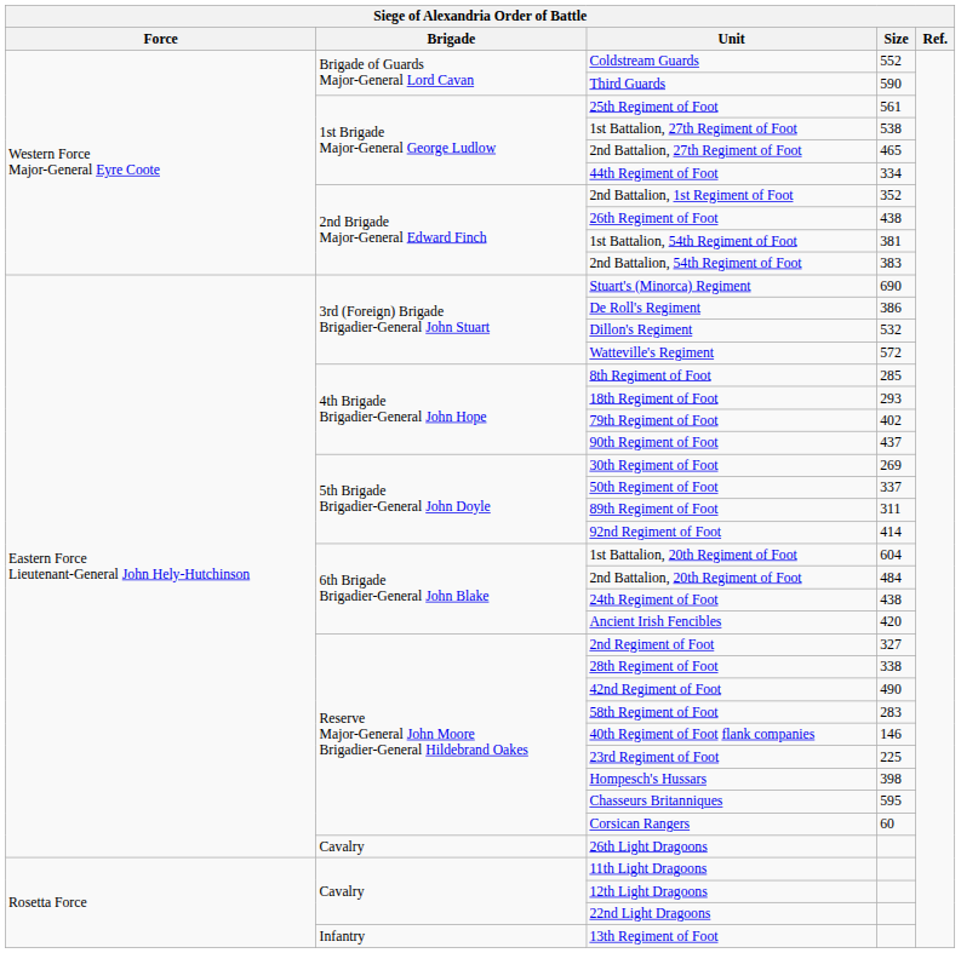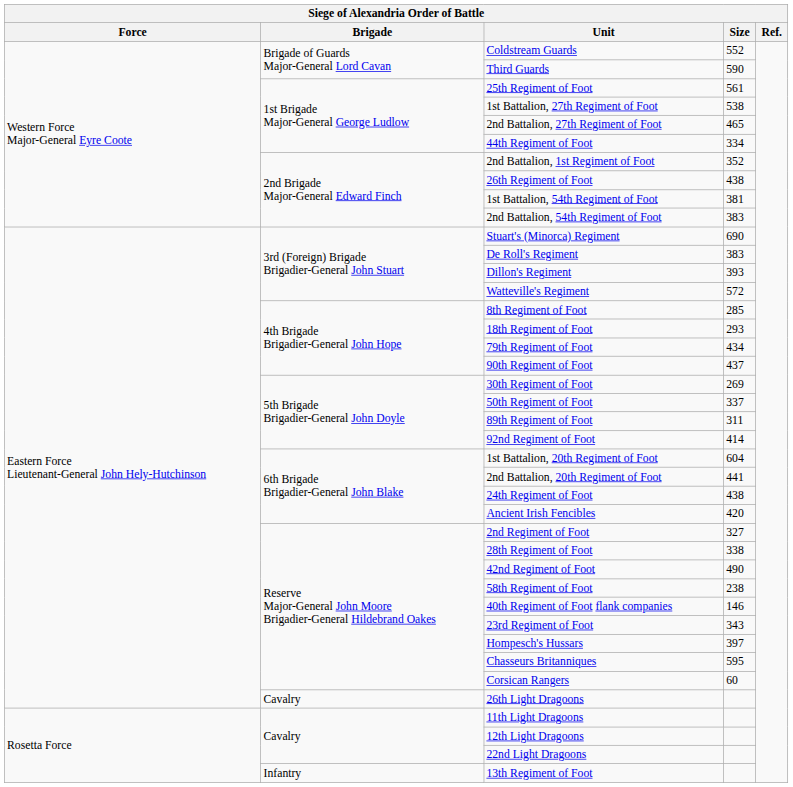 <table class="wikitable" style="width:85%; align-center">
 <tr>
 <th colspan="5">Siege of Alexandria Order of Battle</th>
 </tr>
 <tr>
 <th>Force</th>
 <th>Brigade</th>
 <th>Unit</th>
 <th>Size</th>
 <th>Ref.</th>
 </tr>
 <tr>
 <td rowspan=10>Western Force<br>Major-General <a href='#'>Eyre Coote</a></td>
 <td rowspan=2>Brigade of Guards<br>Major-General <a href='#'>Lord Cavan</a></td>
 <td><a href='#'>Coldstream Guards</a></td>
 <td>552</td>
 <td rowspan=100></td>
 </tr>
 <tr>
 <td><a href='#'>Third Guards</a></td>
 <td>590</td>
 </tr>
 <tr>
 <td rowspan=4>1st Brigade<br>Major-General <a href='#'>George Ludlow</a></td>
 <td><a href='#'>25th Regiment of Foot</a></td>
 <td>561</td>
 </tr>
 <tr>
 <td>1st Battalion, <a href='#'>27th Regiment of Foot</a></td>
 <td>538</td>
 </tr>
 <tr>
 <td>2nd Battalion, <a href='#'>27th Regiment of Foot</a></td>
 <td>465</td>
 </tr>
 <tr>
 <td><a href='#'>44th Regiment of Foot</a></td>
 <td>334</td>
 </tr>
 <tr>
 <td rowspan=4>2nd Brigade<br>Major-General <a href='#'>Edward Finch</a></td>
 <td>2nd Battalion, <a href='#'>1st Regiment of Foot</a></td>
 <td>352</td>
 </tr>
 <tr>
 <td><a href='#'>26th Regiment of Foot</a></td>
 <td>438</td>
 </tr>
 <tr>
 <td>1st Battalion, <a href='#'>54th Regiment of Foot</a></td>
 <td>381</td>
 </tr>
 <tr>
 <td>2nd Battalion, <a href='#'>54th Regiment of Foot</a></td>
 <td>383</td>
 </tr>
 <tr>
 <td rowspan=26>Eastern Force<br>Lieutenant-General <a href='#'>John Hely-Hutchinson</a></td>
 <td rowspan=4>3rd (Foreign) Brigade<br>Brigadier-General <a href='#'>John Stuart</a></td>
 <td><a href='#'>Stuart's (Minorca) Regiment</a></td>
 <td>690</td>
 </tr>
 <tr>
 <td><a href='#'>De Roll's Regiment</a></td>
-<td>386</td>
+<td>383</td>
 </tr>
 <tr>
 <td><a href='#'>Dillon's Regiment</a></td>
-<td>532</td>
+<td>393</td>
 </tr>
 <tr>
 <td><a href='#'>Watteville's Regiment</a></td>
 <td>572</td>
 </tr>
 <tr>
 <td rowspan=4>4th Brigade<br>Brigadier-General <a href='#'>John Hope</a></td>
 <td><a href='#'>8th Regiment of Foot</a></td>
 <td>285</td>
 </tr>
 <tr>
 <td><a href='#'>18th Regiment of Foot</a></td>
 <td>293</td>
 </tr>
 <tr>
 <td><a href='#'>79th Regiment of Foot</a></td>
-<td>402</td>
+<td>434</td>
 </tr>
 <tr>
 <td><a href='#'>90th Regiment of Foot</a></td>
 <td>437</td>
 </tr>
 <tr>
 <td rowspan=4>5th Brigade<br>Brigadier-General <a href='#'>John Doyle</a></td>
 <td><a href='#'>30th Regiment of Foot</a></td>
 <td>269</td>
 </tr>
 <tr>
 <td><a href='#'>50th Regiment of Foot</a></td>
 <td>337</td>
 </tr>
 <tr>
 <td><a href='#'>89th Regiment of Foot</a></td>
 <td>311</td>
 </tr>
 <tr>
 <td><a href='#'>92nd Regiment of Foot</a></td>
 <td>414</td>
 </tr>
 <tr>
 <td rowspan=4>6th Brigade<br>Brigadier-General <a href='#'>John Blake</a></td>
 <td>1st Battalion, <a href='#'>20th Regiment of Foot</a></td>
 <td>604</td>
 </tr>
 <tr>
 <td>2nd Battalion, <a href='#'>20th Regiment of Foot</a></td>
-<td>484</td>
+<td>441</td>
 </tr>
 <tr>
 <td><a href='#'>24th Regiment of Foot</a></td>
 <td>438</td>
 </tr>
 <tr>
 <td><a href='#'>Ancient Irish Fencibles</a></td>
 <td>420</td>
 </tr>
 <tr>
 <td rowspan=9>Reserve<br>Major-General <a href='#'>John Moore</a><br>Brigadier-General <a href='#'>Hildebrand Oakes</a></td>
 <td><a href='#'>2nd Regiment of Foot</a></td>
 <td>327</td>
 </tr>
 <tr>
 <td><a href='#'>28th Regiment of Foot</a></td>
 <td>338</td>
 </tr>
 <tr>
 <td><a href='#'>42nd Regiment of Foot</a></td>
 <td>490</td>
 </tr>
 <tr>
 <td><a href='#'>58th Regiment of Foot</a></td>
-<td>283</td>
+<td>238</td>
 </tr>
 <tr>
 <td><a href='#'>40th Regiment of Foot</a> <a href='#'>flank companies</a></td>
 <td>146</td>
 </tr>
 <tr>
 <td><a href='#'>23rd Regiment of Foot</a></td>
-<td>225</td>
+<td>343</td>
 </tr>
 <tr>
 <td><a href='#'>Hompesch's Hussars</a></td>
-<td>398</td>
+<td>397</td>
 </tr>
 <tr>
 <td><a href='#'>Chasseurs Britanniques</a></td>
 <td>595</td>
 </tr>
 <tr>
 <td><a href='#'>Corsican Rangers</a></td>
 <td>60</td>
 </tr>
 <tr>
 <td>Cavalry</td>
 <td><a href='#'>26th Light Dragoons</a></td>
 <td></td>
 </tr>
 <tr>
 <td rowspan=4>Rosetta Force</td>
 <td rowspan=3>Cavalry</td>
 <td><a href='#'>11th Light Dragoons</a></td>
 <td></td>
 </tr>
 <tr>
 <td><a href='#'>12th Light Dragoons</a></td>
 <td></td>
 </tr>
 <tr>
 <td><a href='#'>22nd Light Dragoons</a></td>
 <td></td>
 </tr>
 <tr>
 <td>Infantry</td>
 <td><a href='#'>13th Regiment of Foot</a></td>
 <td></td>
 </tr>
 </table>
